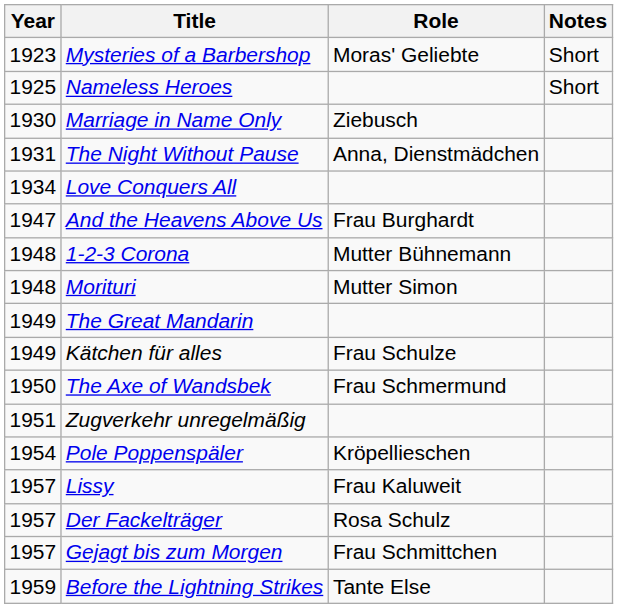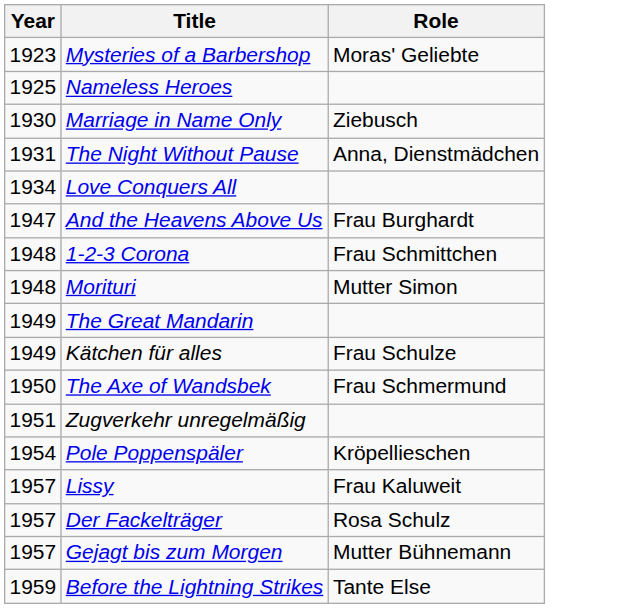 <table class="wikitable">
 <tr>
 <th>Year</th>
 <th>Title</th>
 <th>Role</th>
-<th>Notes</th>
 </tr>
 <tr>
 <td>1923</td>
 <td><em><a href='#'>Mysteries of a Barbershop</a></em></td>
 <td>Moras' Geliebte</td>
-<td>Short</td>
 </tr>
 <tr>
 <td>1925</td>
 <td><em><a href='#'>Nameless Heroes</a></em></td>
 <td></td>
-<td>Short</td>
 </tr>
 <tr>
 <td>1930</td>
 <td><em><a href='#'>Marriage in Name Only</a></em></td>
 <td>Ziebusch</td>
-<td></td>
 </tr>
 <tr>
 <td>1931</td>
 <td><em><a href='#'>The Night Without Pause</a></em></td>
 <td>Anna, Dienstmädchen</td>
-<td></td>
 </tr>
 <tr>
 <td>1934</td>
 <td><em><a href='#'>Love Conquers All</a></em></td>
-<td></td>
 <td></td>
 </tr>
 <tr>
 <td>1947</td>
 <td><em><a href='#'>And the Heavens Above Us</a></em></td>
 <td>Frau Burghardt</td>
-<td></td>
 </tr>
 <tr>
 <td>1948</td>
 <td><em><a href='#'>1-2-3 Corona</a></em></td>
-<td>Mutter Bühnemann</td>
-<td></td>
+<td>Frau Schmittchen</td>
 </tr>
 <tr>
 <td>1948</td>
 <td><em><a href='#'>Morituri</a></em></td>
 <td>Mutter Simon</td>
-<td></td>
 </tr>
 <tr>
 <td>1949</td>
 <td><em><a href='#'>The Great Mandarin</a></em></td>
-<td></td>
 <td></td>
 </tr>
 <tr>
 <td>1949</td>
 <td><em>Kätchen für alles</em></td>
 <td>Frau Schulze</td>
-<td></td>
 </tr>
 <tr>
 <td>1950</td>
 <td><em><a href='#'>The Axe of Wandsbek</a></em></td>
 <td>Frau Schmermund</td>
-<td></td>
 </tr>
 <tr>
 <td>1951</td>
 <td><em>Zugverkehr unregelmäßig</em></td>
-<td></td>
 <td></td>
 </tr>
 <tr>
 <td>1954</td>
 <td><em><a href='#'>Pole Poppenspäler</a></em></td>
 <td>Kröpellieschen</td>
-<td></td>
 </tr>
 <tr>
 <td>1957</td>
 <td><em><a href='#'>Lissy</a></em></td>
 <td>Frau Kaluweit</td>
-<td></td>
 </tr>
 <tr>
 <td>1957</td>
 <td><em><a href='#'>Der Fackelträger</a></em></td>
 <td>Rosa Schulz</td>
-<td></td>
 </tr>
 <tr>
 <td>1957</td>
 <td><em><a href='#'>Gejagt bis zum Morgen</a></em></td>
-<td>Frau Schmittchen</td>
-<td></td>
+<td>Mutter Bühnemann</td>
 </tr>
 <tr>
 <td>1959</td>
 <td><em><a href='#'>Before the Lightning Strikes</a></em></td>
 <td>Tante Else</td>
-<td></td>
 </tr>
 </table>
